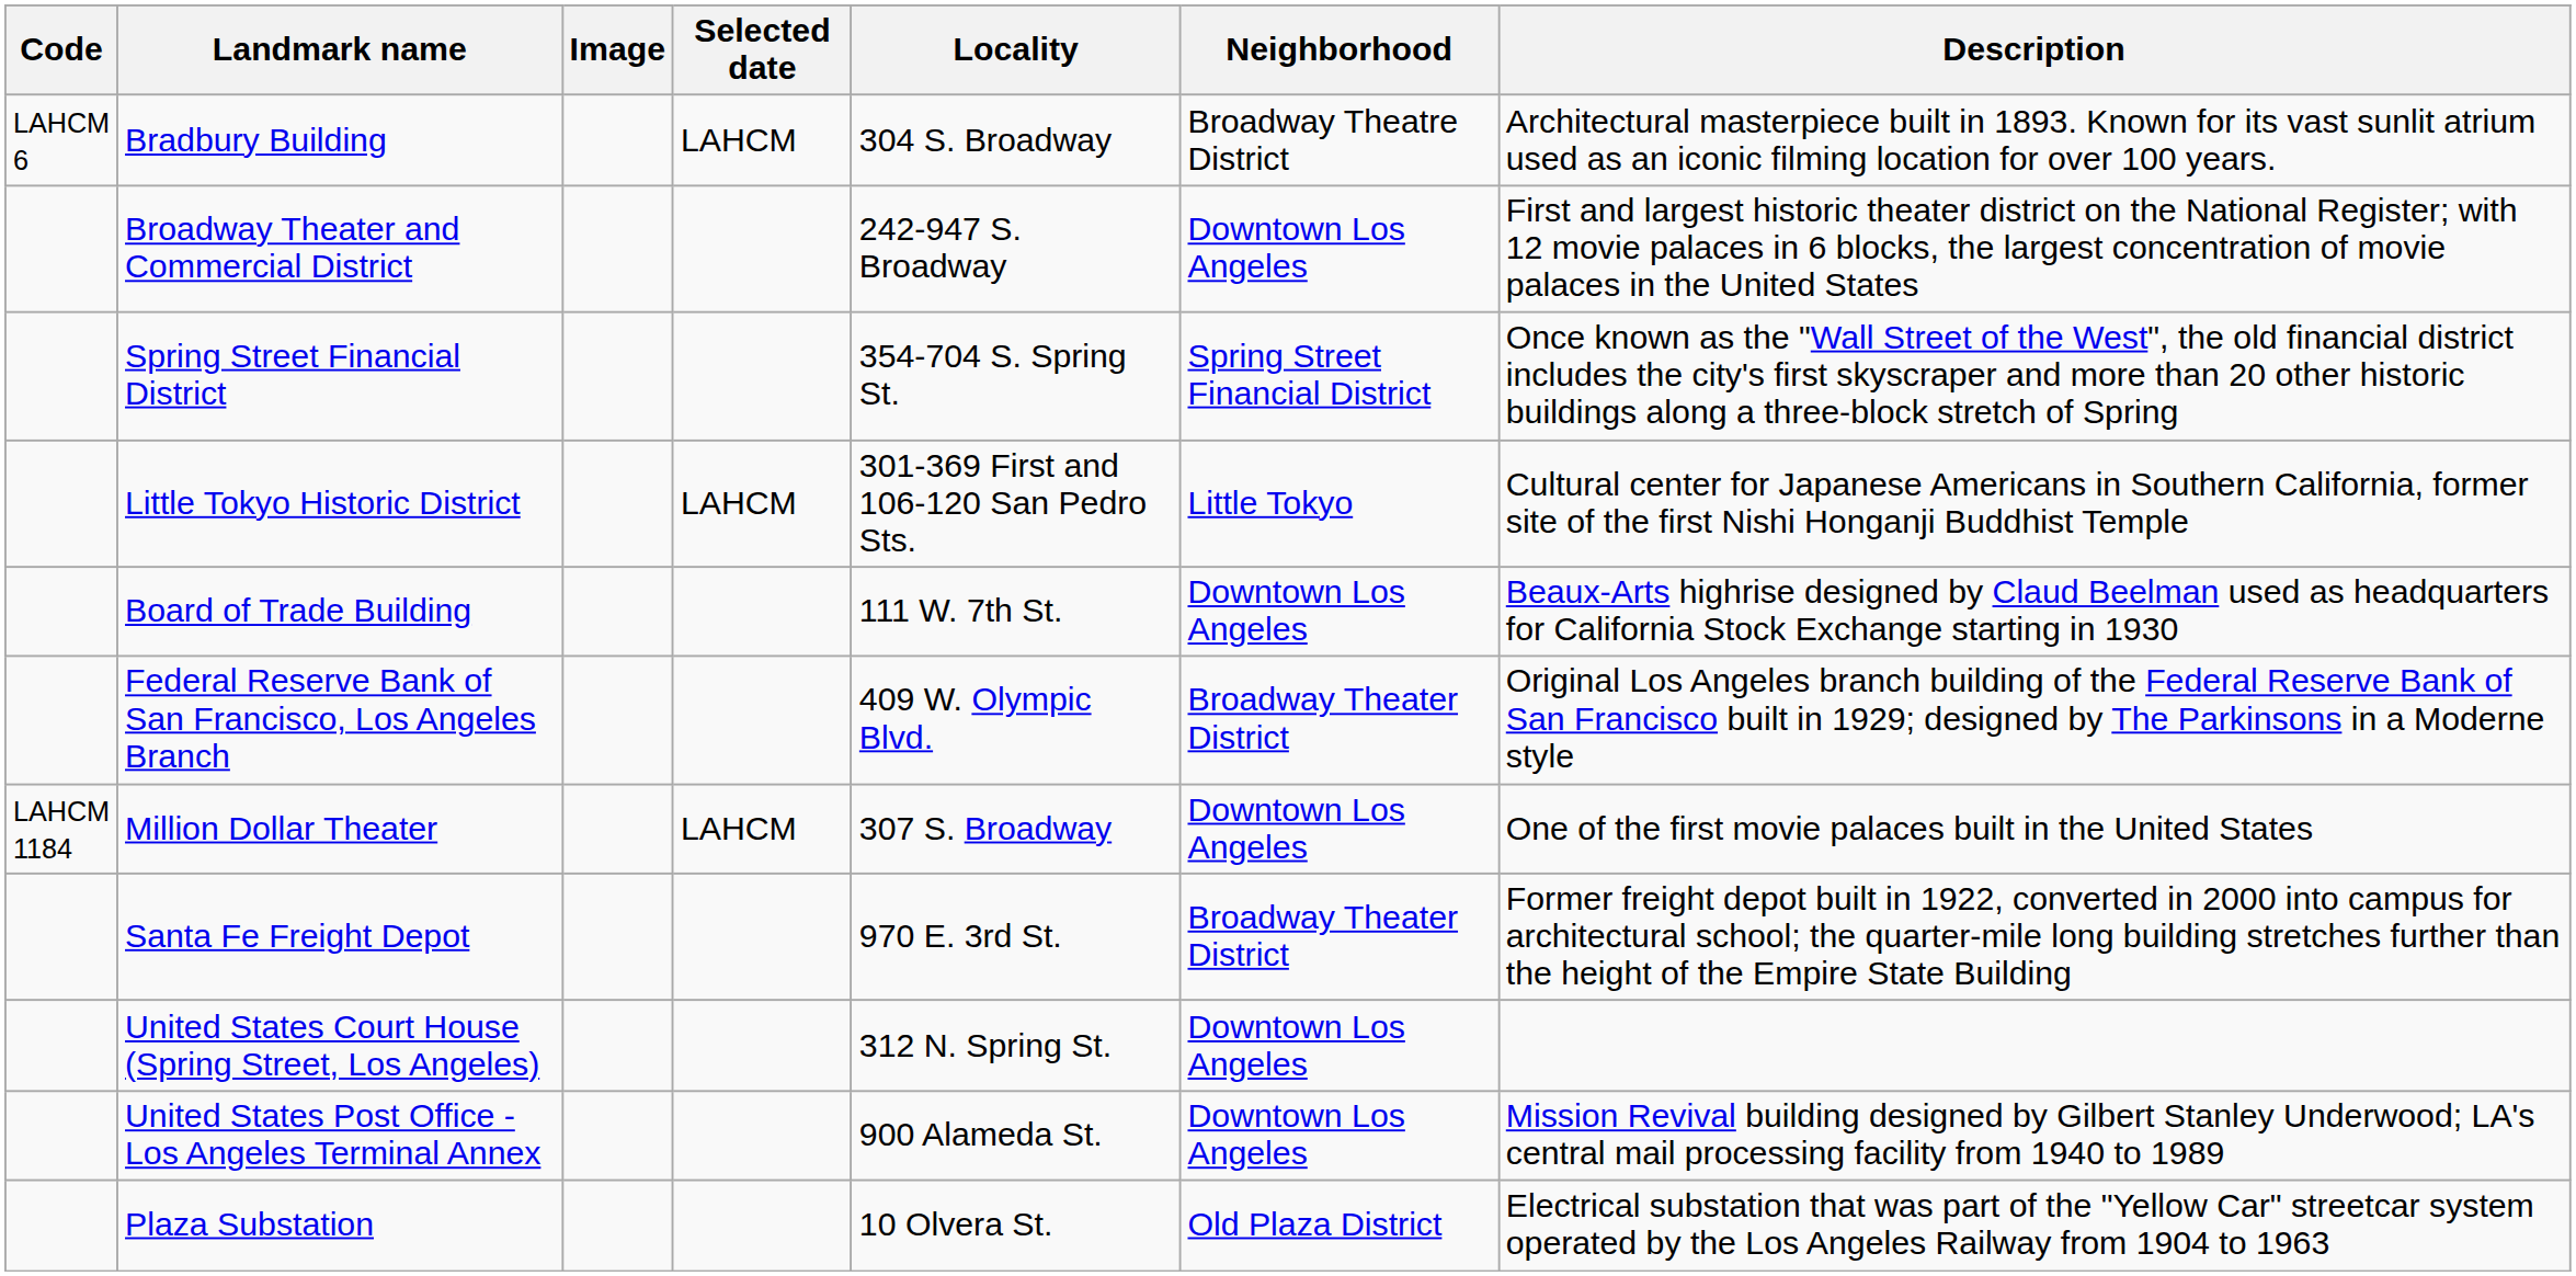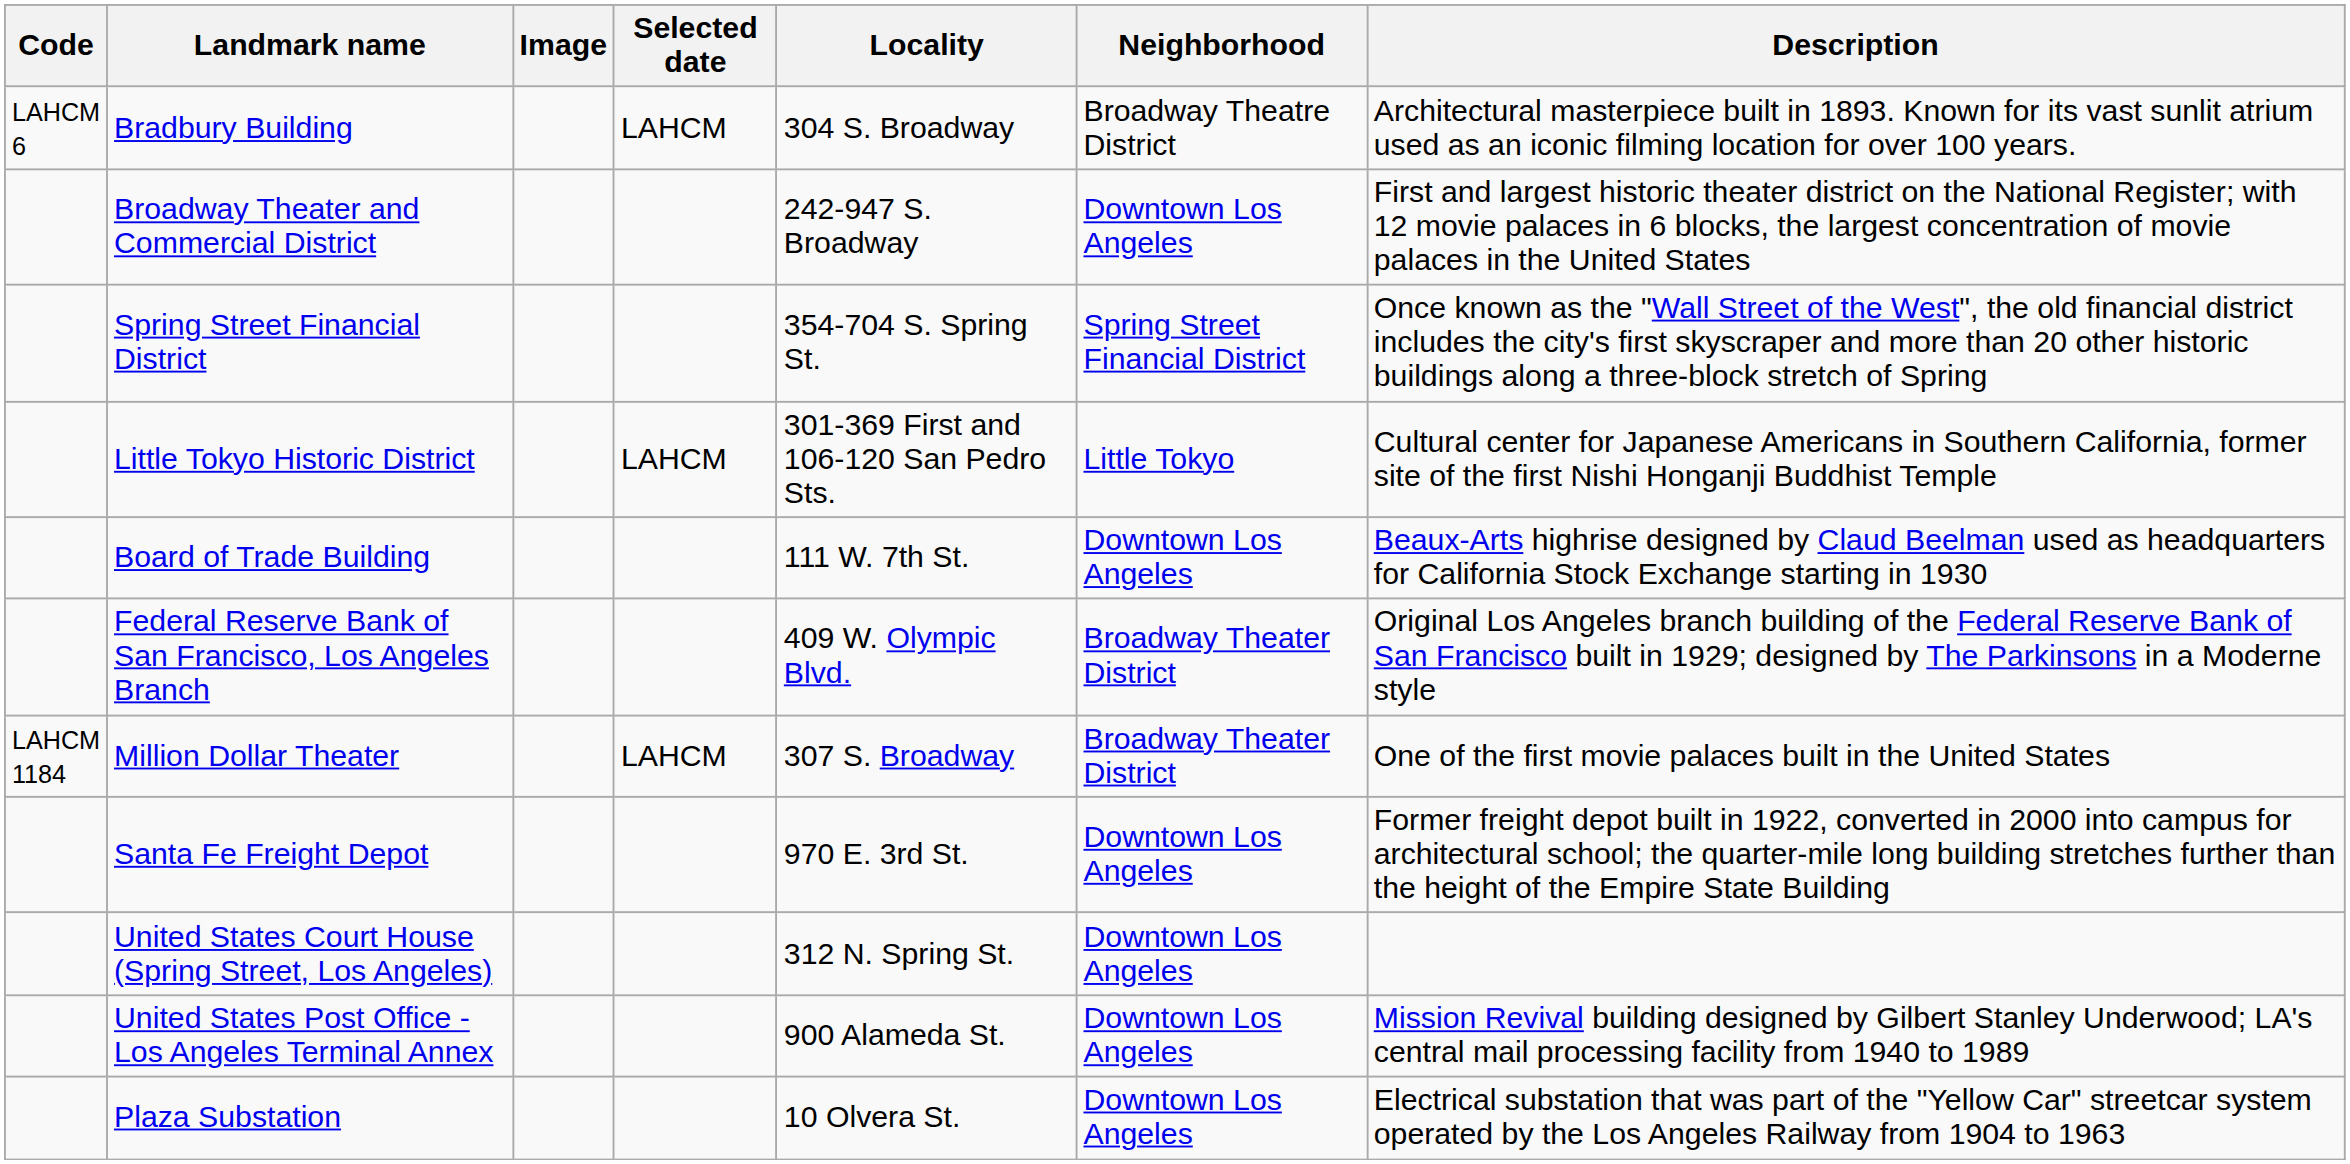 <table class="wikitable sortable" style="width:98%">
 <tr>
 <th class="unsortable" ><strong>Code</strong></th>
 <th><strong>Landmark name</strong></th>
 <th class="unsortable" ><strong>Image</strong></th>
 <th><strong>Selected date</strong></th>
 <th><strong>Locality</strong></th>
 <th><strong>Neighborhood</strong></th>
 <th class="unsortable" ><strong>Description</strong></th>
 </tr>
 <tr>
 <td><small>LAHCM<br>6</small></td>
 <td><a href='#'>Bradbury Building</a></td>
 <td></td>
 <td>LAHCM<br></td>
 <td>304 S. Broadway</td>
 <td>Broadway Theatre District</td>
 <td>Architectural masterpiece built in 1893.  Known for its vast sunlit atrium used as an iconic filming location for over 100 years.</td>
 </tr>
 <tr>
 <td><small></small></td>
 <td><a href='#'>Broadway Theater and Commercial District</a></td>
 <td></td>
 <td></td>
 <td>242-947 S. Broadway</td>
 <td><a href='#'>Downtown Los Angeles</a></td>
 <td>First and largest historic theater district on the National Register; with 12 movie palaces in 6 blocks, the largest concentration of movie palaces in the United States</td>
 </tr>
 <tr>
 <td><small></small></td>
 <td><a href='#'>Spring Street Financial District</a></td>
 <td></td>
 <td></td>
 <td>354-704 S. Spring St.</td>
 <td><a href='#'>Spring Street Financial District</a></td>
 <td>Once known as the "<a href='#'>Wall Street of the West</a>", the old financial district includes the city's first skyscraper and more than 20 other historic buildings along a three-block stretch of Spring</td>
 </tr>
 <tr>
 <td><small></small></td>
 <td><a href='#'>Little Tokyo Historic District</a></td>
 <td></td>
 <td>LAHCM<br></td>
 <td>301-369 First and 106-120 San Pedro Sts.</td>
 <td><a href='#'>Little Tokyo</a></td>
 <td>Cultural center for Japanese Americans in Southern California, former site of the first Nishi Honganji Buddhist Temple</td>
 </tr>
 <tr>
 <td><small></small></td>
 <td><a href='#'>Board of Trade Building</a></td>
 <td></td>
 <td></td>
 <td>111 W. 7th St.</td>
 <td><a href='#'>Downtown Los Angeles</a></td>
 <td><a href='#'>Beaux-Arts</a> highrise designed by <a href='#'>Claud Beelman</a> used as headquarters for California Stock Exchange starting in 1930</td>
 </tr>
 <tr>
 <td><small></small></td>
 <td><a href='#'>Federal Reserve Bank of San Francisco, Los Angeles Branch</a></td>
 <td></td>
 <td></td>
 <td>409 W. <a href='#'>Olympic Blvd.</a></td>
 <td><a href='#'>Broadway Theater District</a></td>
 <td>Original Los Angeles branch building of the <a href='#'>Federal Reserve Bank of San Francisco</a> built in 1929; designed by <a href='#'>The Parkinsons</a> in a Moderne style</td>
 </tr>
 <tr>
 <td><small>LAHCM<br>1184</small></td>
 <td><a href='#'>Million Dollar Theater</a></td>
 <td></td>
 <td>LAHCM<br></td>
 <td>307 S. <a href='#'>Broadway</a></td>
-<td><a href='#'>Downtown Los Angeles</a></td>
+<td><a href='#'>Broadway Theater District</a></td>
 <td>One of the first movie palaces built in the United States</td>
 </tr>
 <tr>
 <td><small></small></td>
 <td><a href='#'>Santa Fe Freight Depot</a></td>
 <td></td>
 <td></td>
 <td>970 E. 3rd St.</td>
-<td><a href='#'>Broadway Theater District</a></td>
+<td><a href='#'>Downtown Los Angeles</a></td>
 <td>Former freight depot built in 1922, converted in 2000 into campus for architectural school; the quarter-mile long building stretches further than the height of the Empire State Building</td>
 </tr>
 <tr>
 <td><small></small></td>
 <td><a href='#'>United States Court House (Spring Street, Los Angeles)</a></td>
 <td></td>
 <td></td>
 <td>312 N. Spring St.</td>
 <td><a href='#'>Downtown Los Angeles</a></td>
 <td></td>
 </tr>
 <tr>
 <td><small></small></td>
 <td><a href='#'>United States Post Office - Los Angeles Terminal Annex</a></td>
 <td></td>
 <td></td>
 <td>900 Alameda St.</td>
 <td><a href='#'>Downtown Los Angeles</a></td>
 <td><a href='#'>Mission Revival</a> building designed by Gilbert Stanley Underwood; LA's central mail processing facility from 1940 to 1989</td>
 </tr>
 <tr>
 <td><small></small></td>
 <td><a href='#'>Plaza Substation</a></td>
 <td></td>
 <td></td>
 <td>10 Olvera St.</td>
-<td><a href='#'>Old Plaza District</a></td>
+<td><a href='#'>Downtown Los Angeles</a></td>
 <td>Electrical substation that was part of the "Yellow Car" streetcar system operated by the Los Angeles Railway from 1904 to 1963</td>
 </tr>
 <tr ->
 </tr>
 </table>
